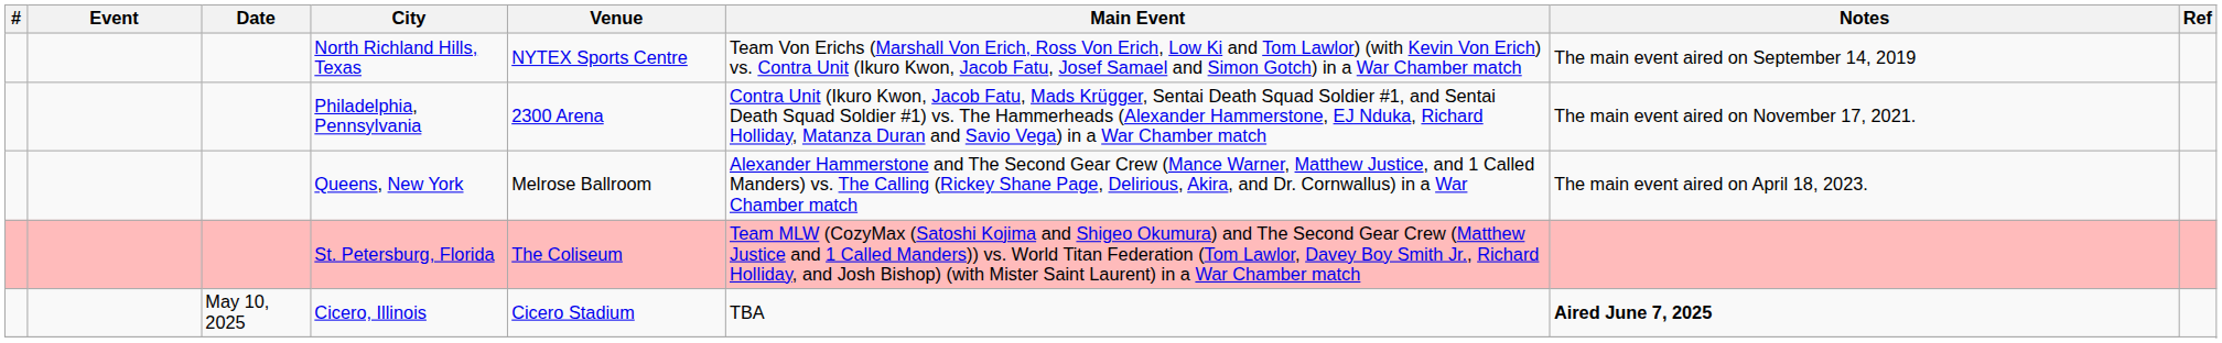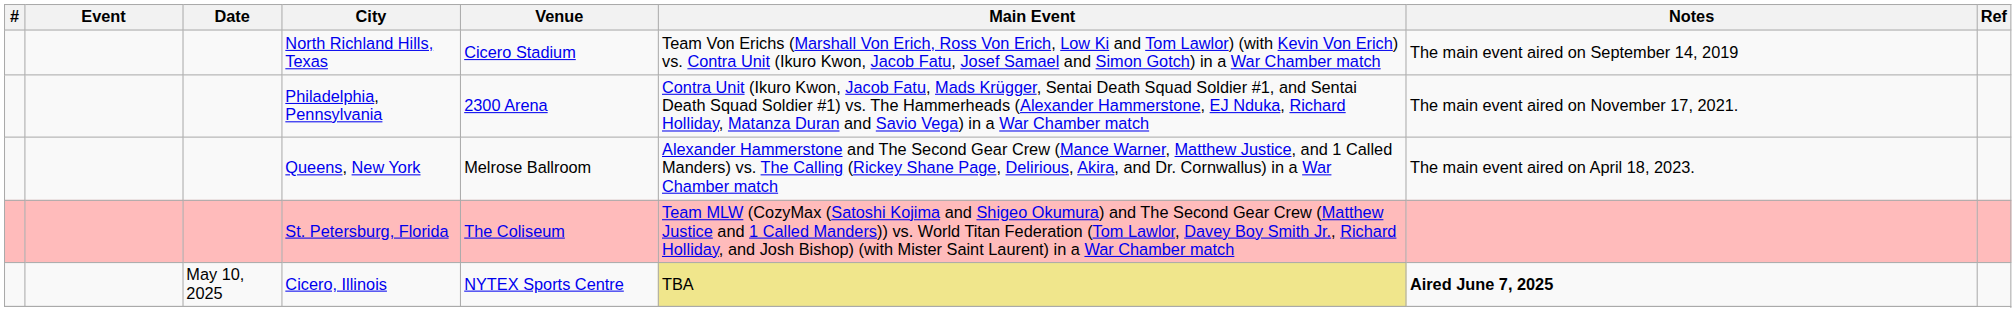 <table class="wikitable sortable" align="center">
 <tr>
 <th width="1%">#</th>
 <th width="8%">Event</th>
 <th width="5%">Date</th>
 <th width="9%">City</th>
 <th width="10%">Venue</th>
 <th width="38%">Main Event</th>
 <th width="35%">Notes</th>
 <th width="5%">Ref</th>
 </tr>
 <tr>
 <td></td>
 <td></td>
 <td></td>
 <td><a href='#'>North Richland Hills, Texas</a></td>
-<td><a href='#'>NYTEX Sports Centre</a></td>
+<td><a href='#'>Cicero Stadium</a></td>
 <td>Team Von Erichs (<a href='#'>Marshall Von Erich, Ross Von Erich</a>, <a href='#'>Low Ki</a> and <a href='#'>Tom Lawlor</a>) (with <a href='#'>Kevin Von Erich</a>) vs. <a href='#'>Contra Unit</a> (Ikuro Kwon, <a href='#'>Jacob Fatu</a>, <a href='#'>Josef Samael</a> and <a href='#'>Simon Gotch</a>) in a <a href='#'>War Chamber match</a></td>
 <td>The main event aired on September 14, 2019</td>
 <td></td>
 </tr>
 <tr>
 <td></td>
 <td></td>
 <td></td>
 <td><a href='#'>Philadelphia</a>, <a href='#'>Pennsylvania</a></td>
 <td><a href='#'>2300 Arena</a></td>
 <td><a href='#'>Contra Unit</a> (Ikuro Kwon, <a href='#'>Jacob Fatu</a>, <a href='#'>Mads Krügger</a>, Sentai Death Squad Soldier #1, and Sentai Death Squad Soldier #1) vs. The Hammerheads (<a href='#'>Alexander Hammerstone</a>, <a href='#'>EJ Nduka</a>, <a href='#'>Richard Holliday</a>, <a href='#'>Matanza Duran</a> and <a href='#'>Savio Vega</a>) in a <a href='#'>War Chamber match</a></td>
 <td>The main event aired on November 17, 2021.</td>
 <td></td>
 </tr>
 <tr>
 <td></td>
 <td></td>
 <td></td>
 <td><a href='#'>Queens</a>, <a href='#'>New York</a></td>
 <td>Melrose Ballroom</td>
 <td><a href='#'>Alexander Hammerstone</a> and The Second Gear Crew (<a href='#'>Mance Warner</a>, <a href='#'>Matthew Justice</a>, and 1 Called Manders) vs. <a href='#'>The Calling</a> (<a href='#'>Rickey Shane Page</a>, <a href='#'>Delirious</a>, <a href='#'>Akira</a>, and Dr. Cornwallus) in a <a href='#'>War Chamber match</a></td>
 <td>The main event aired on April 18, 2023.</td>
 <td></td>
 </tr>
 <tr style="background: #FBB;">
 <td></td>
 <td></td>
 <td></td>
 <td><a href='#'>St. Petersburg, Florida</a></td>
 <td><a href='#'>The Coliseum</a></td>
 <td><a href='#'>Team MLW</a> (CozyMax (<a href='#'>Satoshi Kojima</a> and <a href='#'>Shigeo Okumura</a>) and The Second Gear Crew (<a href='#'>Matthew Justice</a> and <a href='#'>1 Called Manders</a>)) vs. World Titan Federation (<a href='#'>Tom Lawlor</a>, <a href='#'>Davey Boy Smith Jr.</a>, <a href='#'>Richard Holliday</a>, and Josh Bishop) (with Mister Saint Laurent) in a <a href='#'>War Chamber match</a></td>
 <td></td>
 <td></td>
 </tr>
 <tr>
 <td></td>
 <td></td>
 <td>May 10, 2025</td>
 <td><a href='#'>Cicero, Illinois</a></td>
-<td><a href='#'>Cicero Stadium</a></td>
-<td>TBA</td>
+<td><a href='#'>NYTEX Sports Centre</a></td>
+<td style="background: khaki;">TBA</td>
 <td><strong>Aired June 7, 2025</strong></td>
 </tr>
 <tr>
 </tr>
 </table>
